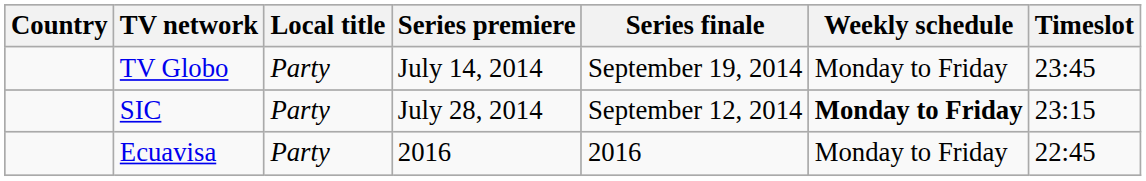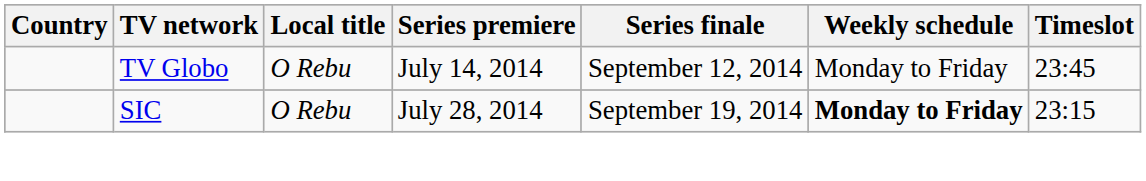 <table class="wikitable">
 <tr>
 <th>Country</th>
 <th>TV network</th>
 <th>Local title</th>
 <th>Series premiere</th>
 <th>Series finale</th>
 <th>Weekly schedule</th>
 <th>Timeslot</th>
 </tr>
 <tr>
 <td></td>
 <td><a href='#'>TV Globo</a></td>
-<td><em>Party</em></td>
+<td><em>O Rebu</em></td>
 <td>July 14, 2014</td>
-<td>September 19, 2014</td>
+<td>September 12, 2014</td>
 <td>Monday to Friday</td>
 <td>23:45</td>
 </tr>
 <tr>
 <td></td>
 <td><a href='#'>SIC</a></td>
-<td><em>Party</em></td>
+<td><em>O Rebu</em></td>
 <td>July 28, 2014</td>
-<td>September 12, 2014</td>
+<td>September 19, 2014</td>
 <td><strong>Monday to Friday</strong></td>
 <td>23:15</td>
 </tr>
-<tr>
-<td></td>
-<td><a href='#'>Ecuavisa</a></td>
-<td><em>Party</em></td>
-<td>2016</td>
-<td>2016</td>
-<td>Monday to Friday</td>
-<td>22:45</td>
-</tr>
 </table>
